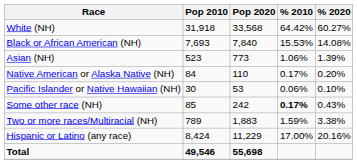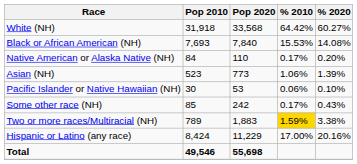 <table class="wikitable">
 <tr>
 <th>Race</th>
 <th>Pop 2010</th>
 <th>Pop 2020</th>
 <th>% 2010</th>
 <th>% 2020</th>
 </tr>
 <tr>
 <td><a href='#'>White</a> (NH)</td>
 <td>31,918</td>
 <td>33,568</td>
 <td>64.42%</td>
 <td>60.27%</td>
 </tr>
 <tr>
 <td><a href='#'>Black or African American</a> (NH)</td>
 <td>7,693</td>
 <td>7,840</td>
 <td>15.53%</td>
 <td>14.08%</td>
 </tr>
 <tr>
+<td><a href='#'>Native American</a> or <a href='#'>Alaska Native</a> (NH)</td>
+<td>84</td>
+<td>110</td>
+<td>0.17%</td>
+<td>0.20%</td>
+</tr>
+<tr>
 <td><a href='#'>Asian</a> (NH)</td>
 <td>523</td>
 <td>773</td>
 <td>1.06%</td>
 <td>1.39%</td>
-</tr>
-<tr>
-<td><a href='#'>Native American</a> or <a href='#'>Alaska Native</a> (NH)</td>
-<td>84</td>
-<td>110</td>
-<td>0.17%</td>
-<td>0.20%</td>
 </tr>
 <tr>
 <td><a href='#'>Pacific Islander</a> or <a href='#'>Native Hawaiian</a> (NH)</td>
 <td>30</td>
 <td>53</td>
 <td>0.06%</td>
 <td>0.10%</td>
 </tr>
 <tr>
 <td><a href='#'>Some other race</a> (NH)</td>
 <td>85</td>
 <td>242</td>
-<td><strong>0.17%</strong></td>
+<td>0.17%</td>
 <td>0.43%</td>
 </tr>
 <tr>
 <td><a href='#'>Two or more races/Multiracial</a> (NH)</td>
 <td>789</td>
 <td>1,883</td>
-<td>1.59%</td>
+<td style="background: gold;">1.59%</td>
 <td>3.38%</td>
 </tr>
 <tr>
 <td><a href='#'>Hispanic or Latino</a> (any race)</td>
 <td>8,424</td>
 <td>11,229</td>
 <td>17.00%</td>
 <td>20.16%</td>
 </tr>
 <tr>
 <td><strong>Total</strong></td>
 <td><strong>49,546</strong></td>
 <td><strong>55,698</strong></td>
 <td></td>
 <td></td>
 </tr>
 <tr>
 </tr>
 </table>
